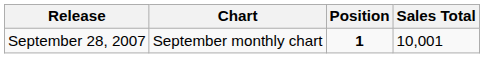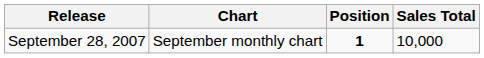 <table class="wikitable">
 <tr>
 <th>Release</th>
 <th>Chart</th>
 <th>Position</th>
 <th>Sales Total</th>
 </tr>
 <tr>
 <td>September 28, 2007</td>
 <td>September monthly chart</td>
 <td align="center"><strong>1</strong></td>
-<td>10,001</td>
+<td>10,000</td>
 </tr>
 </table>
